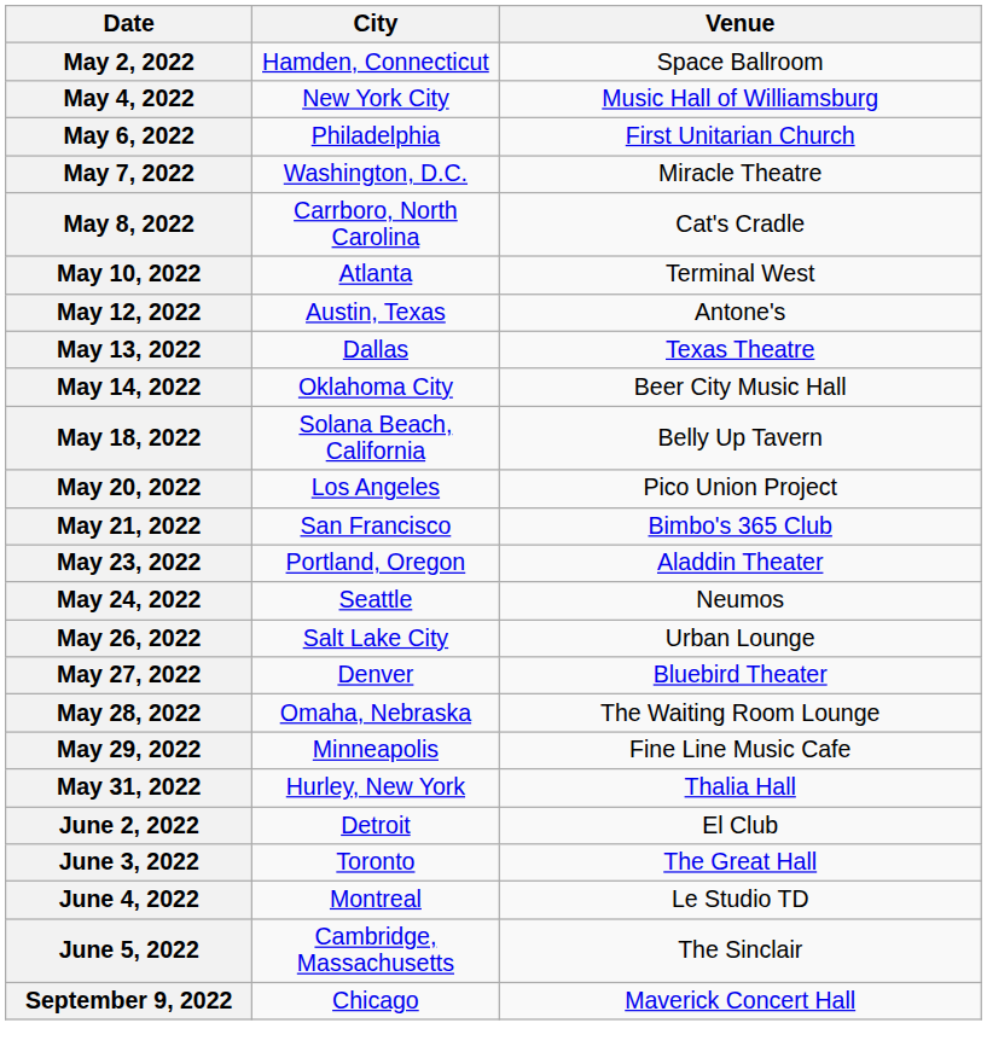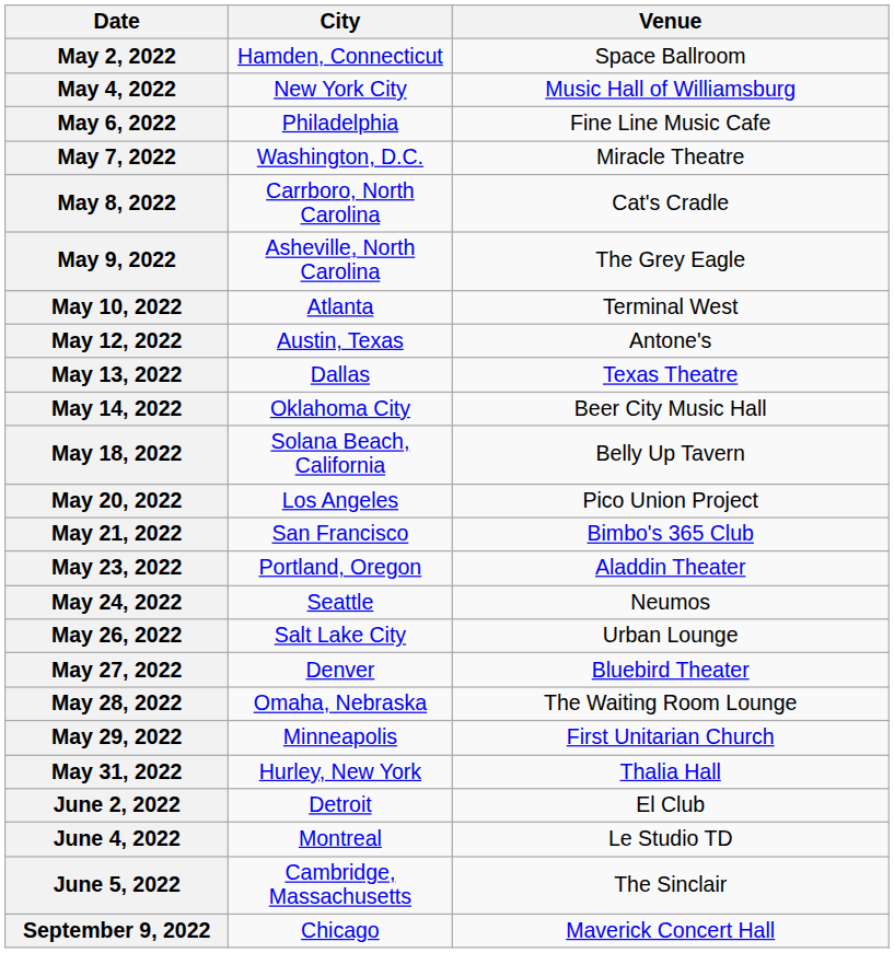 <table class="wikitable plainrowheaders" style="text-align:center;">
 <tr>
 <th scope="col" style="width:10em;">Date</th>
 <th scope="col" style="width:10em;">City</th>
 <th scope="col" style="width:20em;">Venue</th>
 </tr>
 <tr>
 <th scope="row">May 2, 2022</th>
 <td><a href='#'>Hamden, Connecticut</a></td>
 <td>Space Ballroom</td>
 </tr>
 <tr>
 <th scope="row">May 4, 2022</th>
 <td><a href='#'>New York City</a></td>
 <td><a href='#'>Music Hall of Williamsburg</a></td>
 </tr>
 <tr>
 <th scope="row">May 6, 2022</th>
 <td><a href='#'>Philadelphia</a></td>
-<td><a href='#'>First Unitarian Church</a></td>
+<td>Fine Line Music Cafe</td>
 </tr>
 <tr>
 <th scope="row">May 7, 2022</th>
 <td><a href='#'>Washington, D.C.</a></td>
 <td>Miracle Theatre</td>
 </tr>
 <tr>
 <th scope="row">May 8, 2022</th>
 <td><a href='#'>Carrboro, North Carolina</a></td>
 <td>Cat's Cradle</td>
+</tr>
+<tr>
+<th scope="row">May 9, 2022</th>
+<td><a href='#'>Asheville, North Carolina</a></td>
+<td>The Grey Eagle</td>
 </tr>
 <tr>
 <th scope="row">May 10, 2022</th>
 <td><a href='#'>Atlanta</a></td>
 <td>Terminal West</td>
 </tr>
 <tr>
 <th scope="row">May 12, 2022</th>
 <td><a href='#'>Austin, Texas</a></td>
 <td>Antone's</td>
 </tr>
 <tr>
 <th scope="row">May 13, 2022</th>
 <td><a href='#'>Dallas</a></td>
 <td><a href='#'>Texas Theatre</a></td>
 </tr>
 <tr>
 <th scope="row">May 14, 2022</th>
 <td><a href='#'>Oklahoma City</a></td>
 <td>Beer City Music Hall</td>
 </tr>
 <tr>
 <th scope="row">May 18, 2022</th>
 <td><a href='#'>Solana Beach, California</a></td>
 <td>Belly Up Tavern</td>
 </tr>
 <tr>
 <th scope="row">May 20, 2022</th>
 <td><a href='#'>Los Angeles</a></td>
 <td>Pico Union Project</td>
 </tr>
 <tr>
 <th scope="row">May 21, 2022</th>
 <td><a href='#'>San Francisco</a></td>
 <td><a href='#'>Bimbo's 365 Club</a></td>
 </tr>
 <tr>
 <th scope="row">May 23, 2022</th>
 <td><a href='#'>Portland, Oregon</a></td>
 <td><a href='#'>Aladdin Theater</a></td>
 </tr>
 <tr>
 <th scope="row">May 24, 2022</th>
 <td><a href='#'>Seattle</a></td>
 <td>Neumos</td>
 </tr>
 <tr>
 <th scope="row">May 26, 2022</th>
 <td><a href='#'>Salt Lake City</a></td>
 <td>Urban Lounge</td>
 </tr>
 <tr>
 <th scope="row">May 27, 2022</th>
 <td><a href='#'>Denver</a></td>
 <td><a href='#'>Bluebird Theater</a></td>
 </tr>
 <tr>
 <th scope="row">May 28, 2022</th>
 <td><a href='#'>Omaha, Nebraska</a></td>
 <td>The Waiting Room Lounge</td>
 </tr>
 <tr>
 <th scope="row">May 29, 2022</th>
 <td><a href='#'>Minneapolis</a></td>
-<td>Fine Line Music Cafe</td>
+<td><a href='#'>First Unitarian Church</a></td>
 </tr>
 <tr>
 <th scope="row">May 31, 2022</th>
 <td><a href='#'>Hurley, New York</a></td>
 <td><a href='#'>Thalia Hall</a></td>
 </tr>
 <tr>
 <th scope="row">June 2, 2022</th>
 <td><a href='#'>Detroit</a></td>
 <td>El Club</td>
-</tr>
-<tr>
-<th scope="row">June 3, 2022</th>
-<td><a href='#'>Toronto</a></td>
-<td><a href='#'>The Great Hall</a></td>
 </tr>
 <tr>
 <th scope="row">June 4, 2022</th>
 <td><a href='#'>Montreal</a></td>
 <td>Le Studio TD</td>
 </tr>
 <tr>
 <th scope="row">June 5, 2022</th>
 <td><a href='#'>Cambridge, Massachusetts</a></td>
 <td>The Sinclair</td>
 </tr>
 <tr>
 <th scope="row">September 9, 2022</th>
 <td><a href='#'>Chicago</a></td>
 <td><a href='#'>Maverick Concert Hall</a></td>
 </tr>
 </table>
